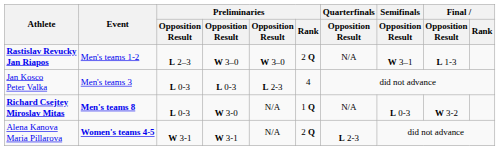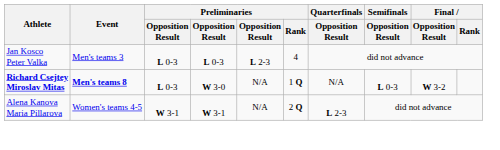 <table class=wikitable style="font-size:90%">
 <tr>
 <th rowspan="2">Athlete</th>
 <th rowspan="2">Event</th>
 <th colspan="4">Preliminaries</th>
 <th>Quarterfinals</th>
 <th>Semifinals</th>
 <th colspan="2">Final / </th>
 </tr>
 <tr>
 <th>Opposition<br>Result</th>
 <th>Opposition<br>Result</th>
 <th>Opposition<br>Result</th>
 <th>Rank</th>
 <th>Opposition<br>Result</th>
 <th>Opposition<br>Result</th>
 <th>Opposition<br>Result</th>
 <th>Rank</th>
-</tr>
-<tr>
-<td><strong><a href='#'>Rastislav Revucky</a></strong><br> <strong><a href='#'>Jan Riapos</a></strong></td>
-<td><a href='#'>Men's teams 1-2</a></td>
-<td align="center"><br><strong>L</strong> 2–3</td>
-<td align="center"><br><strong>W</strong> 3–0</td>
-<td align="center"><br><strong>W</strong> 3–0</td>
-<td align="center">2 <strong>Q</strong></td>
-<td align="center">N/A</td>
-<td align="center"><br><strong>W</strong> 3–1</td>
-<td align="center"><br><strong>L</strong> 1-3</td>
-<td align="center"></td>
 </tr>
 <tr>
 <td><a href='#'>Jan Kosco</a><br> <a href='#'>Peter Valka</a></td>
 <td><a href='#'>Men's teams 3</a></td>
 <td align="center"><br><strong>L</strong> 0-3</td>
 <td align="center"><br><strong>L</strong> 0-3</td>
 <td align="center"><br><strong>L</strong> 2-3</td>
 <td align="center">4</td>
 <td align="center" colspan="4">did not advance</td>
 </tr>
 <tr>
 <td><strong><a href='#'>Richard Csejtey</a></strong><br> <strong><a href='#'>Miroslav Mitas</a></strong></td>
 <td><strong><a href='#'>Men's teams 8</a></strong></td>
 <td align="center"><br><strong>L</strong> 0-3</td>
 <td align="center"><br><strong>W</strong> 3-0</td>
 <td align="center">N/A</td>
 <td align="center">1 <strong>Q</strong></td>
 <td align="center">N/A</td>
 <td align="center"><br><strong>L</strong> 0-3</td>
 <td align="center"><br><strong>W</strong> 3-2</td>
 <td align="center"></td>
 </tr>
 <tr>
 <td><a href='#'>Alena Kanova</a><br> <a href='#'>Maria Pillarova</a></td>
-<td><strong><a href='#'>Women's teams 4-5</a></strong></td>
+<td><a href='#'>Women's teams 4-5</a></td>
 <td align="center"><br><strong>W</strong> 3-1</td>
 <td align="center"><br><strong>W</strong> 3-1</td>
 <td align="center">N/A</td>
 <td align="center">2 <strong>Q</strong></td>
 <td align="center"><br><strong>L</strong> 2-3</td>
 <td align="center" colspan="3">did not advance</td>
 </tr>
 </table>
